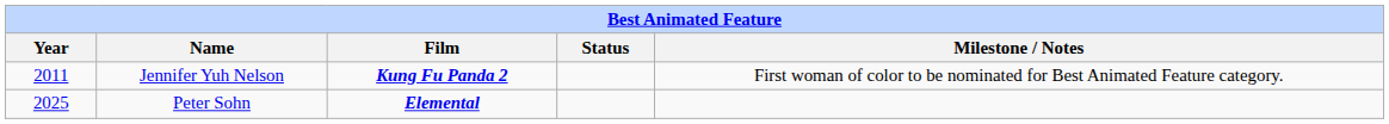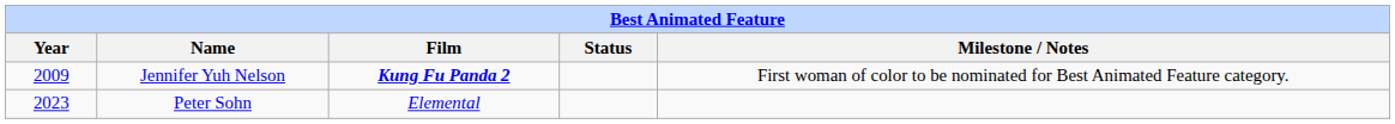 <table class="wikitable" style="text-align: center">
 <tr style="background:#bfd7ff;">
 <td colspan="6" style="text-align: center;"><strong><a href='#'>Best Animated Feature</a></strong></td>
 </tr>
 <tr style="background:#ebf5ff;">
 <th style="width:075px;">Year</th>
 <th style="width:200px;">Name</th>
 <th style="width:200px;">Film</th>
 <th style="width:080px;">Status</th>
 <th style="width:650px;">Milestone / Notes</th>
 </tr>
 <tr>
-<td><a href='#'>2011</a><br></td>
+<td><a href='#'>2009</a><br></td>
 <td><a href='#'>Jennifer Yuh Nelson</a></td>
 <td><strong><em><a href='#'>Kung Fu Panda 2</a></em></strong></td>
 <td></td>
 <td>First woman of color to be nominated for Best Animated Feature category.</td>
 </tr>
 <tr>
-<td><a href='#'>2025</a><br></td>
+<td><a href='#'>2023</a><br></td>
 <td><a href='#'>Peter Sohn</a></td>
-<td><strong><a href='#'><em>Elemental</em></a></strong></td>
+<td><a href='#'><em>Elemental</em></a></td>
 <td></td>
 <td></td>
 </tr>
 </table>
